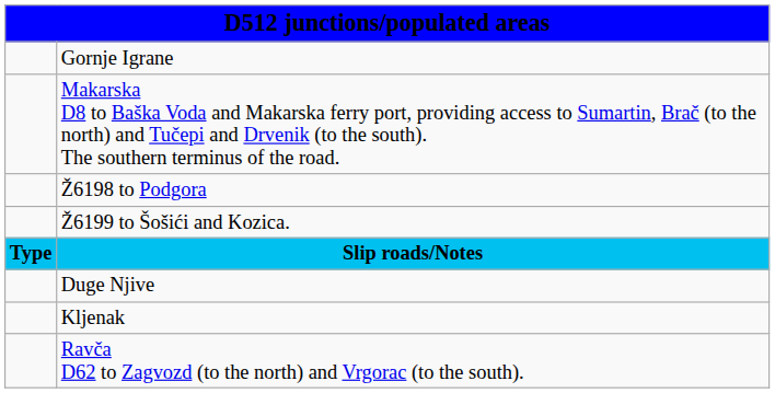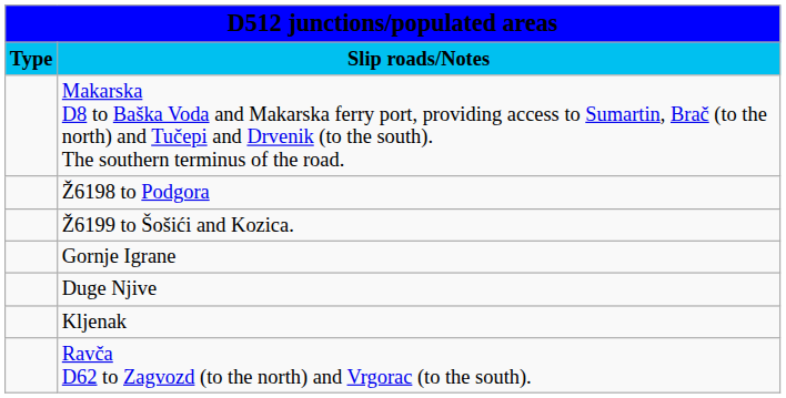 <table class="wikitable">
 <tr>
 <td colspan=2 bgcolor=blue align=center style=margin-top:15><span><big><strong>D512 junctions/populated areas</strong></big></span></td>
 </tr>
 <tr>
-<td></td>
-<td>Gornje Igrane</td>
+<td align=center bgcolor=00c0f0><strong>Type</strong></td>
+<td align=center bgcolor=00c0f0><strong>Slip roads/Notes</strong></td>
 </tr>
 <tr>
 <td></td>
 <td><a href='#'>Makarska</a><br> <a href='#'>D8</a> to <a href='#'>Baška Voda</a> and Makarska ferry port, providing access to <a href='#'>Sumartin</a>, <a href='#'>Brač</a> (to the north) and <a href='#'>Tučepi</a> and <a href='#'>Drvenik</a> (to the south).<br>The southern terminus of the road.</td>
 </tr>
 <tr>
 <td></td>
 <td>Ž6198 to <a href='#'>Podgora</a></td>
 </tr>
 <tr>
 <td></td>
 <td>Ž6199 to Šošići and Kozica.</td>
 </tr>
 <tr>
-<td align=center bgcolor=00c0f0><strong>Type</strong></td>
-<td align=center bgcolor=00c0f0><strong>Slip roads/Notes</strong></td>
+<td></td>
+<td>Gornje Igrane</td>
 </tr>
 <tr>
 <td></td>
 <td>Duge Njive</td>
 </tr>
 <tr>
 <td></td>
 <td>Kljenak</td>
 </tr>
 <tr>
 <td></td>
 <td><a href='#'>Ravča</a><br> <a href='#'>D62</a> to <a href='#'>Zagvozd</a> (to the north) and <a href='#'>Vrgorac</a> (to the south).</td>
 </tr>
 </table>
